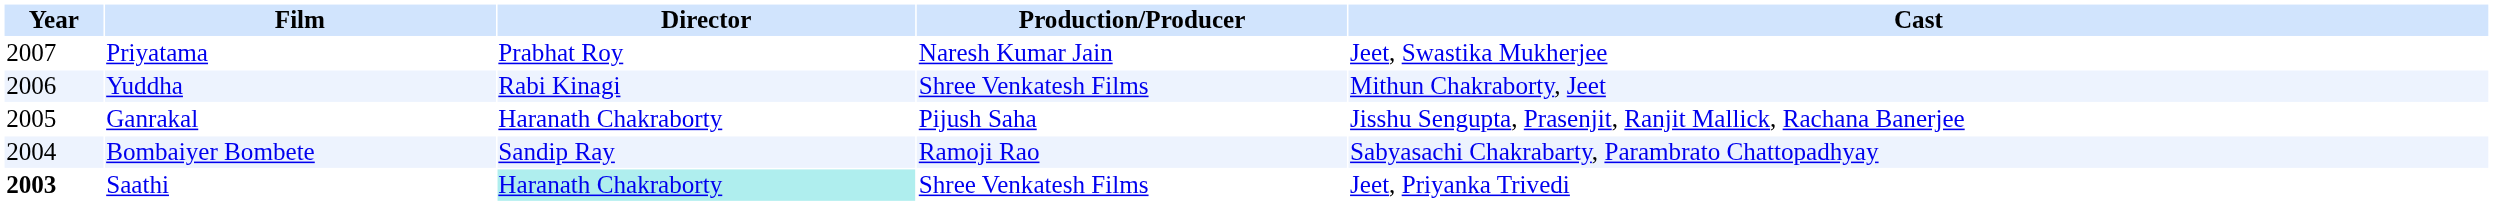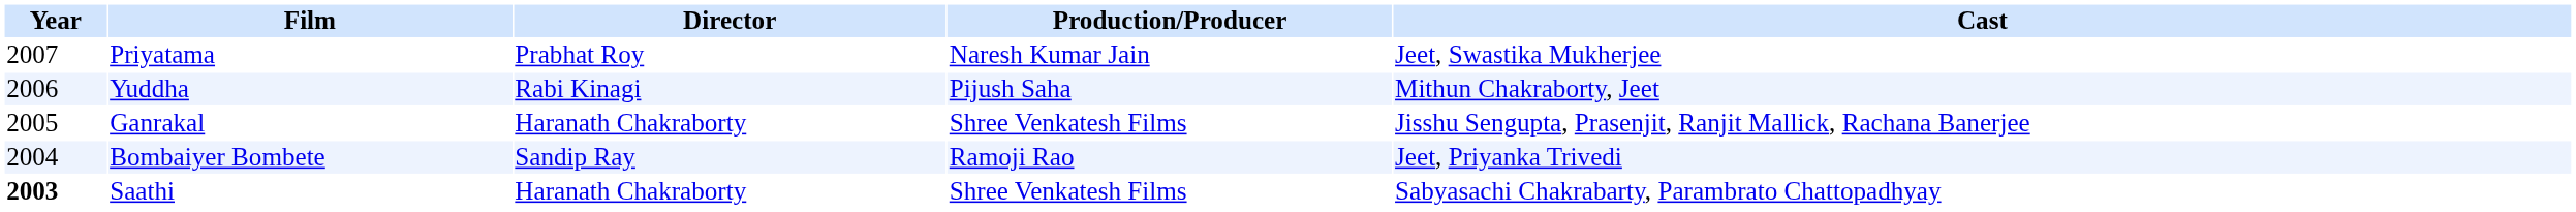 <table cellspacing="1" cellpadding="1" border="0" width="100%">
 <tr bgcolor="#d1e4fd">
 <th>Year</th>
 <th>Film</th>
 <th>Director</th>
 <th>Production/Producer</th>
 <th>Cast</th>
 </tr>
 <tr>
 <td>2007</td>
 <td><a href='#'>Priyatama</a></td>
 <td><a href='#'>Prabhat Roy</a></td>
 <td><a href='#'>Naresh Kumar Jain</a></td>
 <td><a href='#'>Jeet</a>, <a href='#'>Swastika Mukherjee</a></td>
 </tr>
 <tr bgcolor=#edf3fe>
 <td>2006</td>
 <td><a href='#'>Yuddha</a></td>
 <td><a href='#'>Rabi Kinagi</a></td>
-<td><a href='#'>Shree Venkatesh Films</a></td>
+<td><a href='#'>Pijush Saha</a></td>
 <td><a href='#'>Mithun Chakraborty</a>, <a href='#'>Jeet</a></td>
 </tr>
 <tr>
 <td>2005</td>
 <td><a href='#'>Ganrakal</a></td>
 <td><a href='#'>Haranath Chakraborty</a></td>
-<td><a href='#'>Pijush Saha</a></td>
+<td><a href='#'>Shree Venkatesh Films</a></td>
 <td><a href='#'>Jisshu Sengupta</a>, <a href='#'>Prasenjit</a>, <a href='#'>Ranjit Mallick</a>,  <a href='#'>Rachana Banerjee</a></td>
 </tr>
 <tr bgcolor=#edf3fe>
 <td>2004</td>
 <td><a href='#'>Bombaiyer Bombete</a></td>
 <td><a href='#'>Sandip Ray</a></td>
 <td><a href='#'>Ramoji Rao</a></td>
-<td><a href='#'>Sabyasachi Chakrabarty</a>, <a href='#'>Parambrato Chattopadhyay</a></td>
+<td><a href='#'>Jeet</a>, <a href='#'>Priyanka Trivedi</a></td>
 </tr>
 <tr>
 <td><strong>2003</strong></td>
 <td><a href='#'>Saathi</a></td>
-<td style="background: paleturquoise;"><a href='#'>Haranath Chakraborty</a></td>
+<td><a href='#'>Haranath Chakraborty</a></td>
 <td><a href='#'>Shree Venkatesh Films</a></td>
-<td><a href='#'>Jeet</a>, <a href='#'>Priyanka Trivedi</a></td>
+<td><a href='#'>Sabyasachi Chakrabarty</a>, <a href='#'>Parambrato Chattopadhyay</a></td>
 </tr>
 <tr bgcolor=#edf3fe>
 </tr>
 </table>
